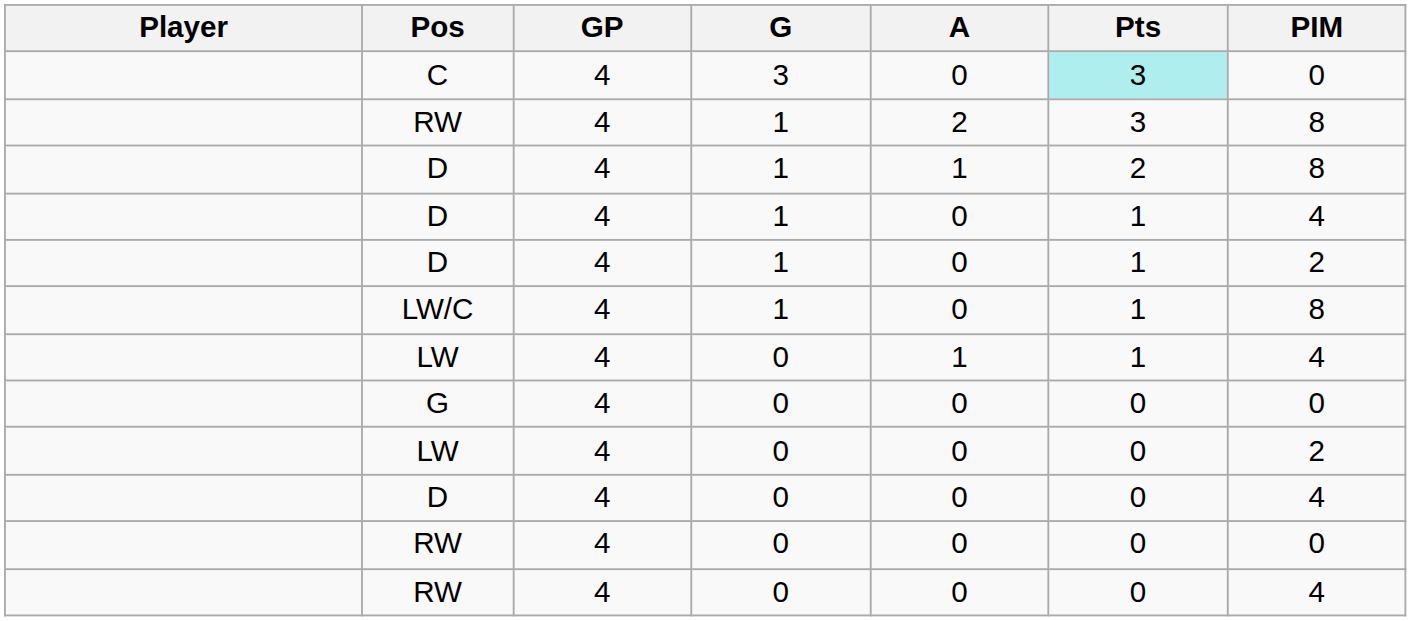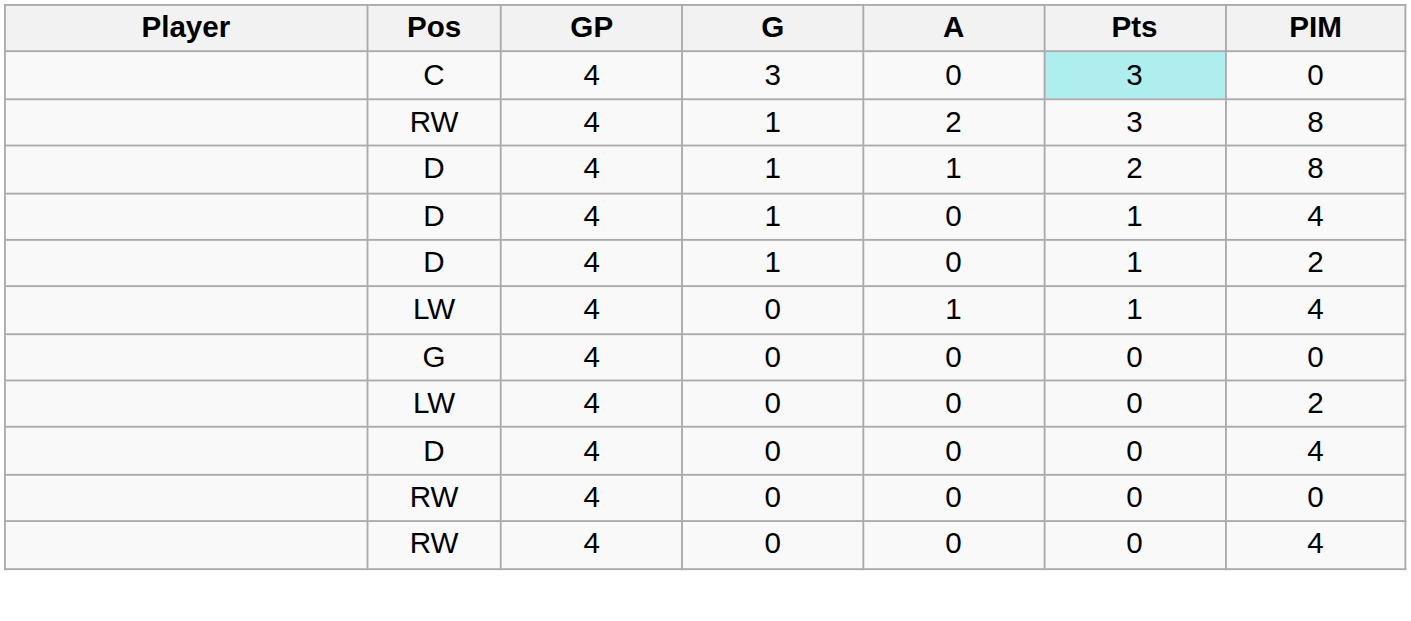 <table class="wikitable sortable" width="60%">
 <tr ALIGN="center">
 <th bgcolor="#DDDDFF" width="10%">Player</th>
 <th bgcolor="#DDDDFF" width="3%" title="Position">Pos</th>
 <th bgcolor="#DDDDFF" width="5%" title="Games played">GP</th>
 <th bgcolor="#DDDDFF" width="5%" title="Goals">G</th>
 <th bgcolor="#DDDDFF" width="5%" title="Assists">A</th>
 <th bgcolor="#DDDDFF" width="5%" title="Points">Pts</th>
 <th bgcolor="#DDDDFF" width="5%" title="Penalties in Minutes">PIM</th>
 </tr>
 <tr align="center">
 <td align="right"></td>
 <td>C</td>
 <td>4</td>
 <td>3</td>
 <td>0</td>
 <td style="background: paleturquoise;">3</td>
 <td>0</td>
 </tr>
 <tr align="center">
 <td align="right"></td>
 <td>RW</td>
 <td>4</td>
 <td>1</td>
 <td>2</td>
 <td>3</td>
 <td>8</td>
 </tr>
 <tr align="center">
 <td align="right"></td>
 <td>D</td>
 <td>4</td>
 <td>1</td>
 <td>1</td>
 <td>2</td>
 <td>8</td>
 </tr>
 <tr align="center">
 <td align="right"></td>
 <td>D</td>
 <td>4</td>
 <td>1</td>
 <td>0</td>
 <td>1</td>
 <td>4</td>
 </tr>
 <tr align="center">
 <td align="right"></td>
 <td>D</td>
 <td>4</td>
 <td>1</td>
 <td>0</td>
 <td>1</td>
 <td>2</td>
 </tr>
 <tr align="center">
 <td align="right"></td>
-<td>LW/C</td>
-<td>4</td>
-<td>1</td>
-<td>0</td>
-<td>1</td>
-<td>8</td>
-</tr>
-<tr align="center">
-<td align="right"></td>
 <td>LW</td>
 <td>4</td>
 <td>0</td>
 <td>1</td>
 <td>1</td>
 <td>4</td>
 </tr>
 <tr align="center">
 <td align="right"></td>
 <td>G</td>
 <td>4</td>
 <td>0</td>
 <td>0</td>
 <td>0</td>
 <td>0</td>
 </tr>
 <tr align="center">
 <td align="right"></td>
 <td>LW</td>
 <td>4</td>
 <td>0</td>
 <td>0</td>
 <td>0</td>
 <td>2</td>
 </tr>
 <tr align="center">
 <td align="right"></td>
 <td>D</td>
 <td>4</td>
 <td>0</td>
 <td>0</td>
 <td>0</td>
 <td>4</td>
 </tr>
 <tr align="center">
 <td align="right"></td>
 <td>RW</td>
 <td>4</td>
 <td>0</td>
 <td>0</td>
 <td>0</td>
 <td>0</td>
 </tr>
 <tr align="center">
 <td align="right"></td>
 <td>RW</td>
 <td>4</td>
 <td>0</td>
 <td>0</td>
 <td>0</td>
 <td>4</td>
 </tr>
 </table>
